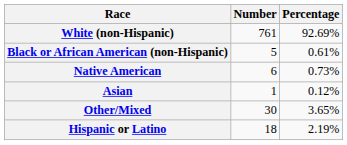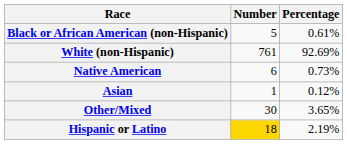 <table class="wikitable" style="text-align:right">
 <tr>
 <th scope="col">Race</th>
 <th scope="col">Number</th>
 <th scope="col">Percentage</th>
 </tr>
 <tr>
+<th scope="row"><a href='#'>Black or African American</a> (non-Hispanic)</th>
+<td>5</td>
+<td>0.61%</td>
+</tr>
+<tr>
 <th scope="row"><a href='#'>White</a> (non-Hispanic)</th>
 <td>761</td>
 <td>92.69%</td>
-</tr>
-<tr>
-<th scope="row"><a href='#'>Black or African American</a> (non-Hispanic)</th>
-<td>5</td>
-<td>0.61%</td>
 </tr>
 <tr>
 <th scope="row"><a href='#'>Native American</a></th>
 <td>6</td>
 <td>0.73%</td>
 </tr>
 <tr>
 <th scope="row"><a href='#'>Asian</a></th>
 <td>1</td>
 <td>0.12%</td>
 </tr>
 <tr>
 <th scope="row"><a href='#'>Other/Mixed</a></th>
 <td>30</td>
 <td>3.65%</td>
 </tr>
 <tr>
 <th scope="row"><a href='#'>Hispanic</a> or <a href='#'>Latino</a></th>
-<td>18</td>
+<td style="background: gold;">18</td>
 <td>2.19%</td>
 </tr>
 </table>
